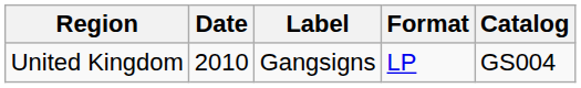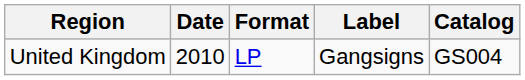 <table class="wikitable">
 <tr>
 <th>Region</th>
 <th>Date</th>
+<th>Format</th>
 <th>Label</th>
-<th>Format</th>
 <th>Catalog</th>
 </tr>
 <tr>
 <td>United Kingdom</td>
 <td>2010</td>
+<td><a href='#'>LP</a></td>
 <td>Gangsigns</td>
-<td><a href='#'>LP</a></td>
 <td>GS004</td>
 </tr>
 </table>
